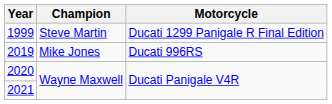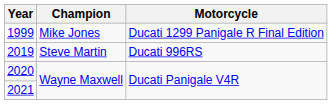 <table class="wikitable">
 <tr>
 <th>Year</th>
 <th>Champion</th>
 <th>Motorcycle</th>
 </tr>
 <tr>
 <td><a href='#'>1999</a></td>
-<td> <a href='#'>Steve Martin</a></td>
+<td> <a href='#'>Mike Jones</a></td>
 <td><a href='#'>Ducati 1299 Panigale R Final Edition</a></td>
 </tr>
 <tr>
 <td><a href='#'>2019</a></td>
-<td> <a href='#'>Mike Jones</a></td>
+<td> <a href='#'>Steve Martin</a></td>
 <td><a href='#'>Ducati 996RS</a></td>
 </tr>
 <tr>
 <td><a href='#'>2020</a></td>
 <td rowspan="2"> <a href='#'>Wayne Maxwell</a></td>
 <td rowspan="2"><a href='#'>Ducati Panigale V4R</a></td>
 </tr>
 <tr>
 <td><a href='#'>2021</a></td>
 </tr>
 </table>
